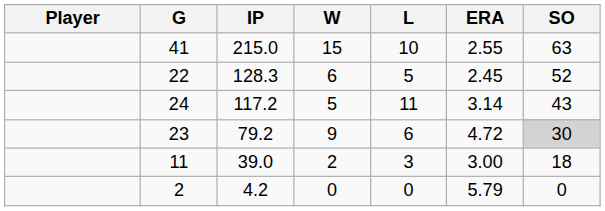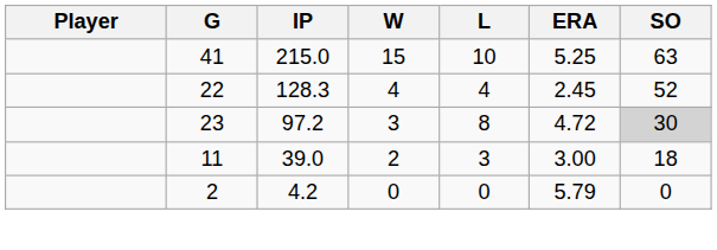 <table class="wikitable sortable">
 <tr>
 <th bgcolor="#DDDDFF" width="16%">Player</th>
 <th bgcolor="#DDDDFF" width="9%">G</th>
 <th bgcolor="#DDDDFF" width="9%">IP</th>
 <th bgcolor="#DDDDFF" width="9%">W</th>
 <th bgcolor="#DDDDFF" width="9%">L</th>
 <th bgcolor="#DDDDFF" width="9%">ERA</th>
 <th bgcolor="#DDDDFF" width="9%">SO</th>
 </tr>
 <tr align="center">
 <td></td>
 <td>41</td>
 <td>215.0</td>
 <td>15</td>
 <td>10</td>
-<td>2.55</td>
+<td>5.25</td>
 <td>63</td>
 </tr>
 <tr align="center">
 <td></td>
 <td>22</td>
 <td>128.3</td>
-<td>6</td>
-<td>5</td>
+<td>4</td>
+<td>4</td>
 <td>2.45</td>
 <td>52</td>
 </tr>
 <tr align="center">
 <td></td>
-<td>24</td>
-<td>117.2</td>
-<td>5</td>
-<td>11</td>
-<td>3.14</td>
-<td>43</td>
-</tr>
-<tr align="center">
-<td></td>
 <td>23</td>
-<td>79.2</td>
-<td>9</td>
-<td>6</td>
+<td>97.2</td>
+<td>3</td>
+<td>8</td>
 <td>4.72</td>
 <td style="background: lightgrey;">30</td>
 </tr>
 <tr align="center">
 <td></td>
 <td>11</td>
 <td>39.0</td>
 <td>2</td>
 <td>3</td>
 <td>3.00</td>
 <td>18</td>
 </tr>
 <tr align="center">
 <td></td>
 <td>2</td>
 <td>4.2</td>
 <td>0</td>
 <td>0</td>
 <td>5.79</td>
 <td>0</td>
 </tr>
 </table>
